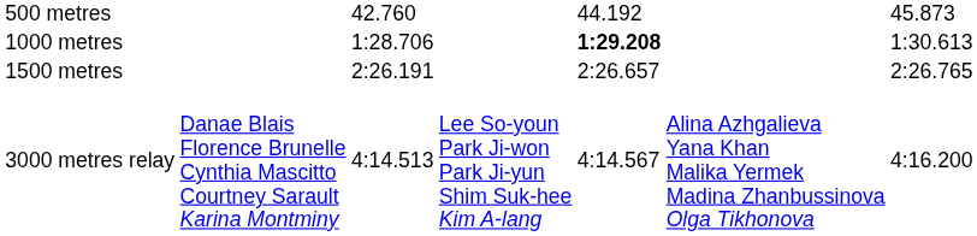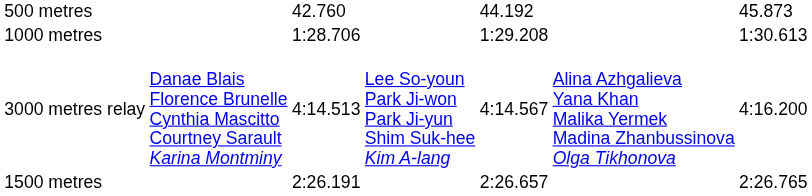 <table>
 <tr>
 <td>500 metres</td>
 <td></td>
 <td>42.760</td>
 <td></td>
 <td>44.192</td>
 <td></td>
 <td>45.873</td>
 </tr>
 <tr>
 <td>1000 metres</td>
 <td></td>
 <td>1:28.706</td>
 <td></td>
-<td><strong>1:29.208</strong></td>
+<td>1:29.208</td>
 <td></td>
 <td>1:30.613</td>
+</tr>
+<tr>
+<td>3000 metres relay</td>
+<td><br><a href='#'>Danae Blais</a><br><a href='#'>Florence Brunelle</a><br><a href='#'>Cynthia Mascitto</a><br><a href='#'>Courtney Sarault</a><br><em><a href='#'>Karina Montminy</a></em></td>
+<td>4:14.513</td>
+<td><br><a href='#'>Lee So-youn</a><br><a href='#'>Park Ji-won</a><br><a href='#'>Park Ji-yun</a><br><a href='#'>Shim Suk-hee</a><br><em><a href='#'>Kim A-lang</a></em></td>
+<td>4:14.567</td>
+<td><br><a href='#'>Alina Azhgalieva</a><br><a href='#'>Yana Khan</a><br><a href='#'>Malika Yermek</a><br><a href='#'>Madina Zhanbussinova</a><br><em><a href='#'>Olga Tikhonova</a></em></td>
+<td>4:16.200</td>
 </tr>
 <tr>
 <td>1500 metres</td>
 <td></td>
 <td>2:26.191</td>
 <td></td>
 <td>2:26.657</td>
 <td></td>
 <td>2:26.765</td>
 </tr>
-<tr>
-<td>3000 metres relay</td>
-<td><br><a href='#'>Danae Blais</a><br><a href='#'>Florence Brunelle</a><br><a href='#'>Cynthia Mascitto</a><br><a href='#'>Courtney Sarault</a><br><em><a href='#'>Karina Montminy</a></em></td>
-<td>4:14.513</td>
-<td><br><a href='#'>Lee So-youn</a><br><a href='#'>Park Ji-won</a><br><a href='#'>Park Ji-yun</a><br><a href='#'>Shim Suk-hee</a><br><em><a href='#'>Kim A-lang</a></em></td>
-<td>4:14.567</td>
-<td><br><a href='#'>Alina Azhgalieva</a><br><a href='#'>Yana Khan</a><br><a href='#'>Malika Yermek</a><br><a href='#'>Madina Zhanbussinova</a><br><em><a href='#'>Olga Tikhonova</a></em></td>
-<td>4:16.200</td>
-</tr>
 </table>
